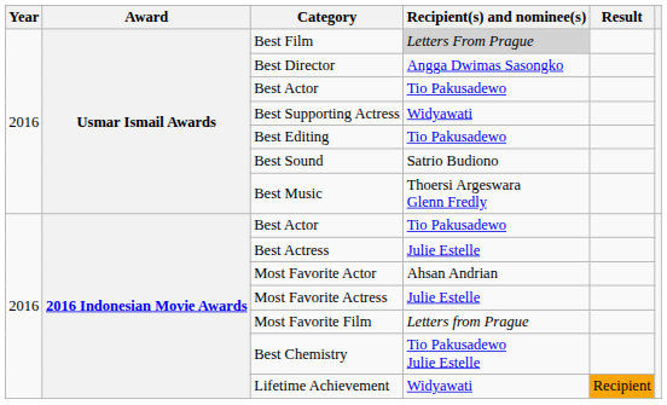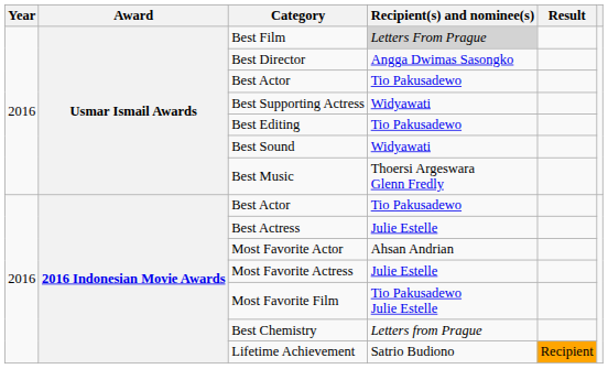 <table class="wikitable sortable plainrowheaders">
 <tr>
 <th scope="col">Year</th>
 <th scope="col">Award</th>
 <th scope="col">Category</th>
 <th scope="col">Recipient(s) and nominee(s)</th>
 <th scope="col">Result</th>
 <th scope="col" class="unsortable"></th>
 </tr>
 <tr>
 <td rowspan=7>2016</td>
 <th scope="row" rowspan=7>Usmar Ismail Awards</th>
 <td>Best Film</td>
 <td style="background: lightgrey;"><em>Letters From Prague</em></td>
 <td></td>
 <td rowspan=7></td>
 </tr>
 <tr>
 <td>Best Director</td>
 <td><a href='#'>Angga Dwimas Sasongko</a></td>
 <td></td>
 </tr>
 <tr>
 <td>Best Actor</td>
 <td><a href='#'>Tio Pakusadewo</a></td>
 <td></td>
 </tr>
 <tr>
 <td>Best Supporting Actress</td>
 <td><a href='#'>Widyawati</a></td>
 <td></td>
 </tr>
 <tr>
 <td>Best Editing</td>
 <td><a href='#'>Tio Pakusadewo</a></td>
 <td></td>
 </tr>
 <tr>
 <td>Best Sound</td>
-<td>Satrio Budiono</td>
+<td><a href='#'>Widyawati</a></td>
 <td></td>
 </tr>
 <tr>
 <td>Best Music</td>
 <td>Thoersi Argeswara<br> <a href='#'>Glenn Fredly</a></td>
 <td></td>
 </tr>
 <tr>
 <td rowspan=7>2016</td>
 <th scope="row" rowspan=7><a href='#'>2016 Indonesian Movie Awards</a></th>
 <td>Best Actor</td>
 <td><a href='#'>Tio Pakusadewo</a></td>
 <td></td>
 <td rowspan=7></td>
 </tr>
 <tr>
 <td>Best Actress</td>
 <td><a href='#'>Julie Estelle</a></td>
 <td></td>
 </tr>
 <tr>
 <td>Most Favorite Actor</td>
 <td>Ahsan Andrian</td>
 <td></td>
 </tr>
 <tr>
 <td>Most Favorite Actress</td>
 <td><a href='#'>Julie Estelle</a></td>
 <td></td>
 </tr>
 <tr>
 <td>Most Favorite Film</td>
+<td><a href='#'>Tio Pakusadewo</a><br> <a href='#'>Julie Estelle</a></td>
+<td></td>
+</tr>
+<tr>
+<td>Best Chemistry</td>
 <td><em>Letters from Prague</em></td>
 <td></td>
 </tr>
 <tr>
-<td>Best Chemistry</td>
-<td><a href='#'>Tio Pakusadewo</a><br> <a href='#'>Julie Estelle</a></td>
-<td></td>
-</tr>
-<tr>
 <td>Lifetime Achievement</td>
-<td><a href='#'>Widyawati</a></td>
+<td>Satrio Budiono</td>
 <td style="background: orange" align= "center">Recipient</td>
 </tr>
 </table>
